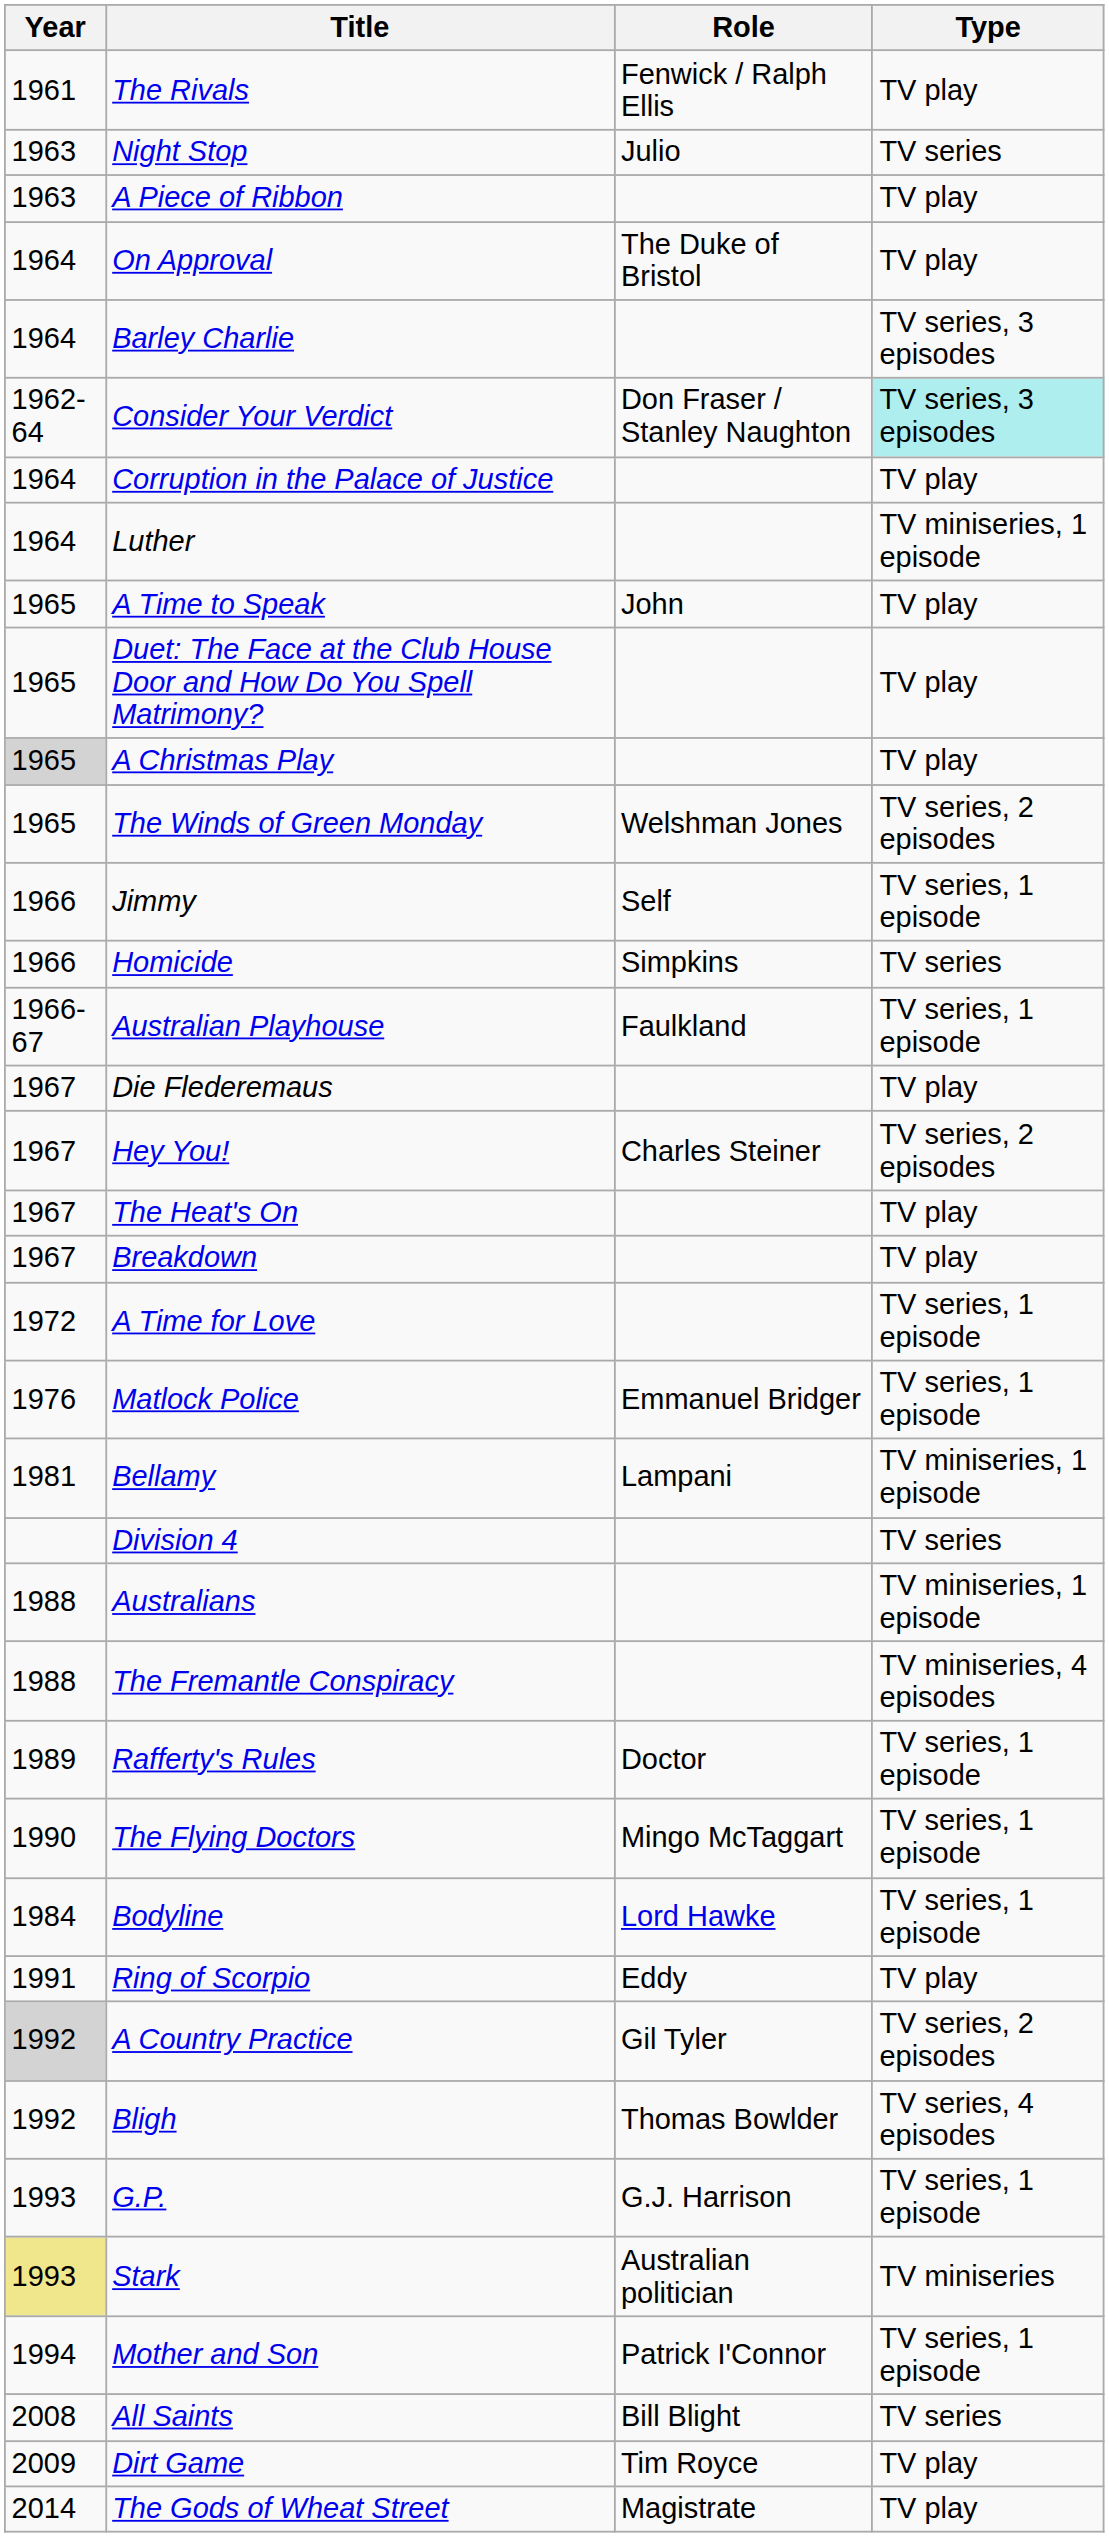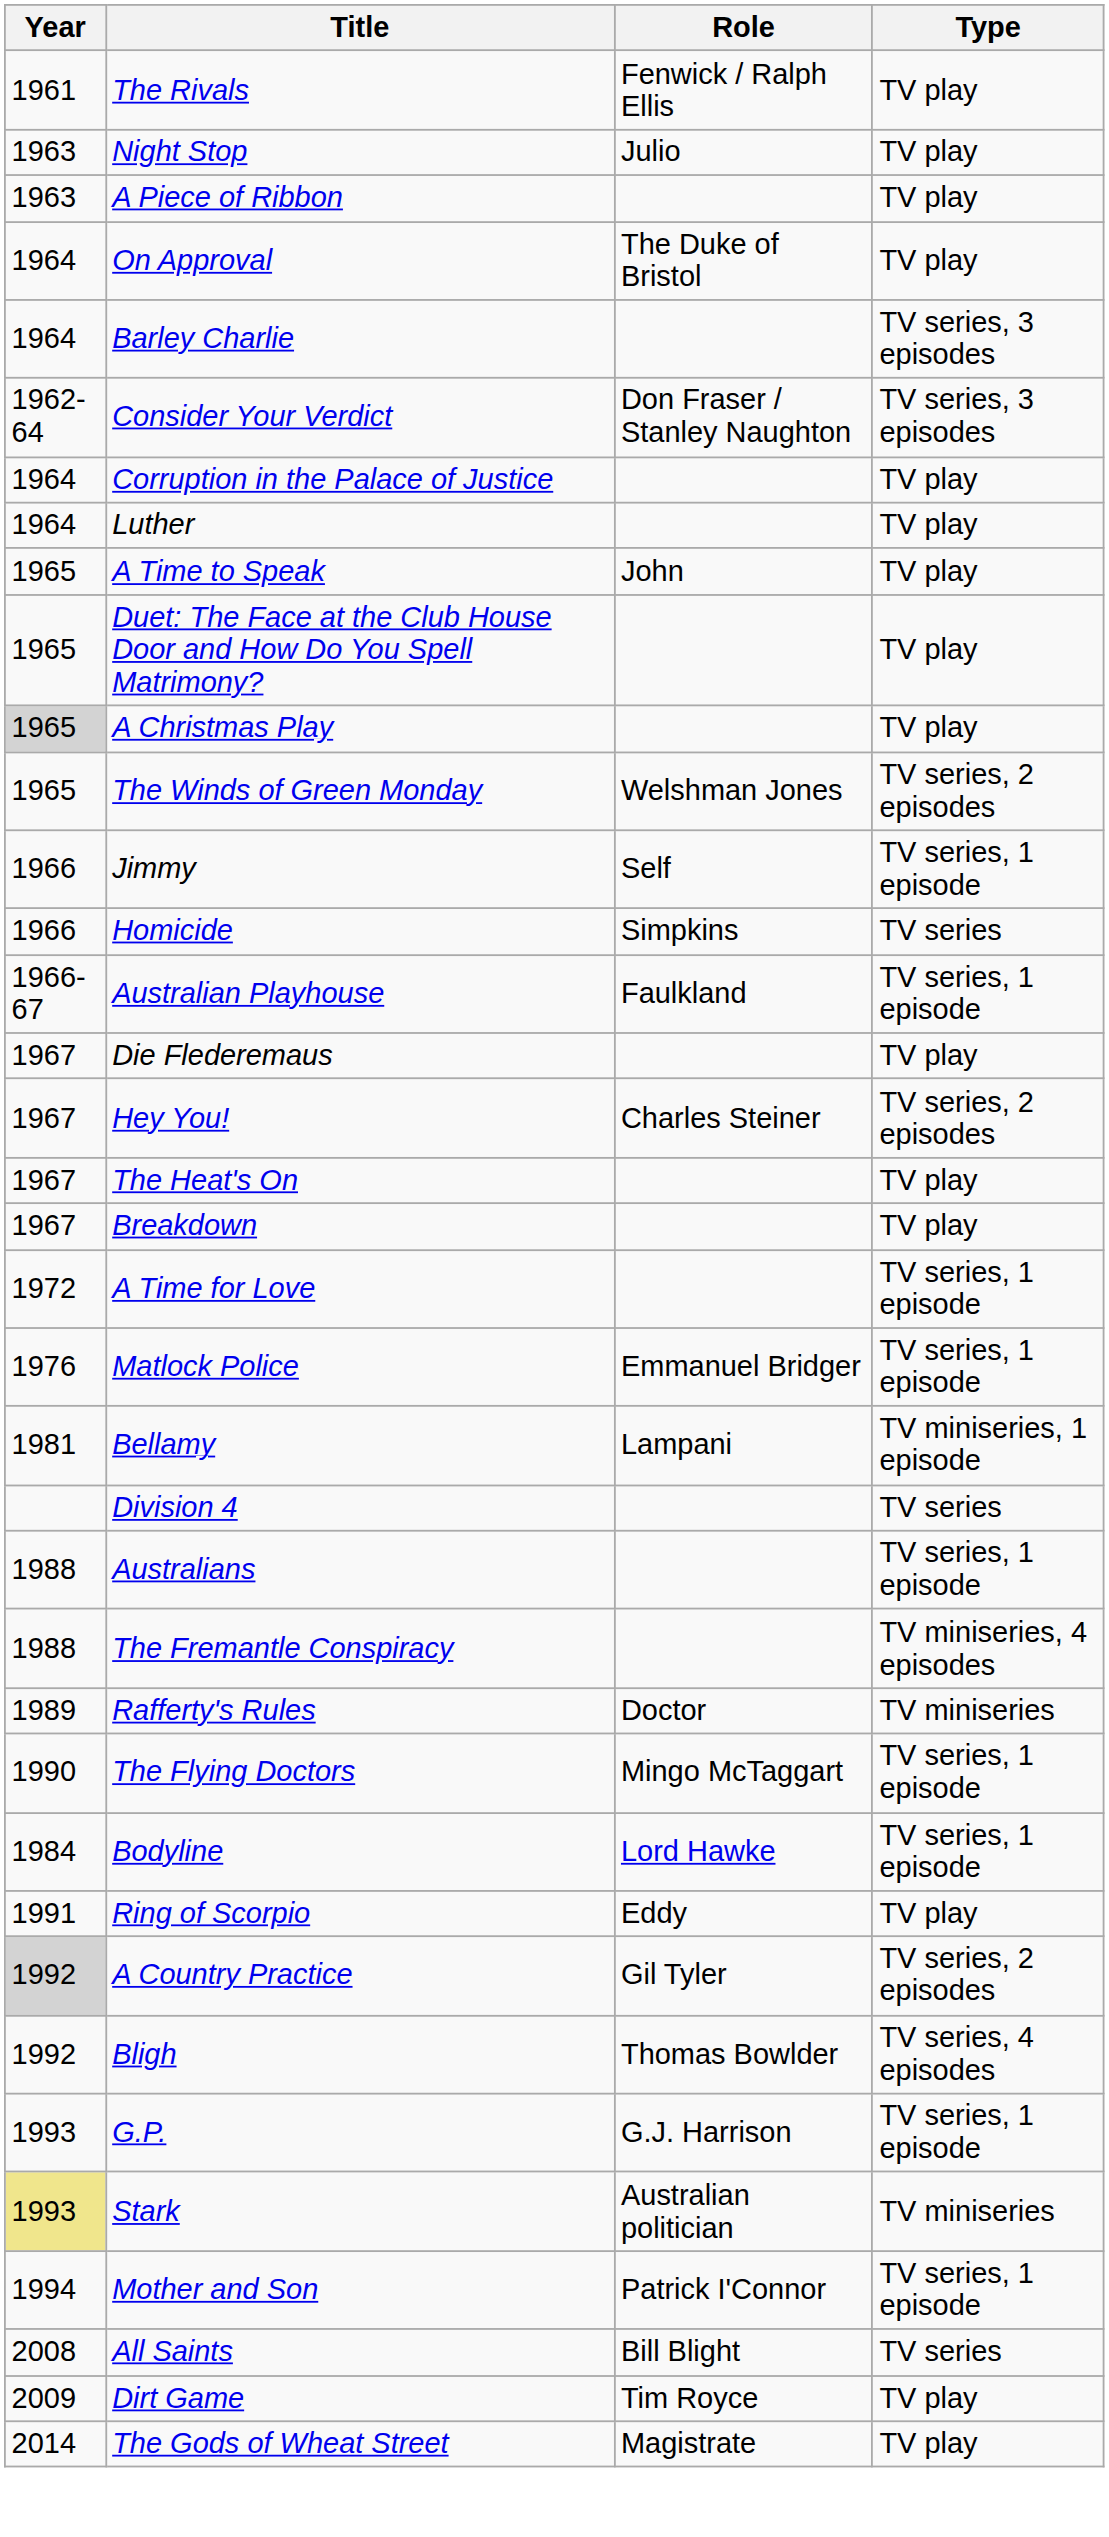 <table class="wikitable">
 <tr>
 <th>Year</th>
 <th>Title</th>
 <th>Role</th>
 <th>Type</th>
 </tr>
 <tr>
 <td>1961</td>
 <td><em><a href='#'>The Rivals</a></em></td>
 <td>Fenwick / Ralph Ellis</td>
 <td>TV play</td>
 </tr>
 <tr>
 <td>1963</td>
 <td><em><a href='#'>Night Stop</a></em></td>
 <td>Julio</td>
-<td>TV series</td>
+<td>TV play</td>
 </tr>
 <tr>
 <td>1963</td>
 <td><em><a href='#'>A Piece of Ribbon</a></em></td>
 <td></td>
 <td>TV play</td>
 </tr>
 <tr>
 <td>1964</td>
 <td><em><a href='#'>On Approval</a></em></td>
 <td>The Duke of Bristol</td>
 <td>TV play</td>
 </tr>
 <tr>
 <td>1964</td>
 <td><em><a href='#'>Barley Charlie</a></em></td>
 <td></td>
 <td>TV series, 3 episodes</td>
 </tr>
 <tr>
 <td>1962-64</td>
 <td><em><a href='#'>Consider Your Verdict</a></em></td>
 <td>Don Fraser / Stanley Naughton</td>
-<td style="background: paleturquoise;">TV series, 3 episodes</td>
+<td>TV series, 3 episodes</td>
 </tr>
 <tr>
 <td>1964</td>
 <td><em><a href='#'>Corruption in the Palace of Justice</a></em></td>
 <td></td>
 <td>TV play</td>
 </tr>
 <tr>
 <td>1964</td>
 <td><em>Luther</em></td>
 <td></td>
-<td>TV miniseries, 1 episode</td>
+<td>TV play</td>
 </tr>
 <tr>
 <td>1965</td>
 <td><em><a href='#'>A Time to Speak</a></em></td>
 <td>John</td>
 <td>TV play</td>
 </tr>
 <tr>
 <td>1965</td>
 <td><em><a href='#'>Duet: The Face at the Club House Door and How Do You Spell Matrimony?</a></em></td>
 <td></td>
 <td>TV play</td>
 </tr>
 <tr>
 <td style="background: lightgrey;">1965</td>
 <td><em><a href='#'>A Christmas Play</a></em></td>
 <td></td>
 <td>TV play</td>
 </tr>
 <tr>
 <td>1965</td>
 <td><em><a href='#'>The Winds of Green Monday</a></em></td>
 <td>Welshman Jones</td>
 <td>TV series, 2 episodes</td>
 </tr>
 <tr>
 <td>1966</td>
 <td><em>Jimmy</em></td>
 <td>Self</td>
 <td>TV series, 1 episode</td>
 </tr>
 <tr>
 <td>1966</td>
 <td><em><a href='#'>Homicide</a></em></td>
 <td>Simpkins</td>
 <td>TV series</td>
 </tr>
 <tr>
 <td>1966-67</td>
 <td><em><a href='#'>Australian Playhouse</a></em></td>
 <td>Faulkland</td>
 <td>TV series, 1 episode</td>
 </tr>
 <tr>
 <td>1967</td>
 <td><em>Die Flederemaus</em></td>
 <td></td>
 <td>TV play</td>
 </tr>
 <tr>
 <td>1967</td>
 <td><em><a href='#'>Hey You!</a></em></td>
 <td>Charles Steiner</td>
 <td>TV series, 2 episodes</td>
 </tr>
 <tr>
 <td>1967</td>
 <td><em><a href='#'>The Heat's On</a></em></td>
 <td></td>
 <td>TV play</td>
 </tr>
 <tr>
 <td>1967</td>
 <td><em><a href='#'>Breakdown</a></em></td>
 <td></td>
 <td>TV play</td>
 </tr>
 <tr>
 <td>1972</td>
 <td><em><a href='#'>A Time for Love</a></em></td>
 <td></td>
 <td>TV series, 1 episode</td>
 </tr>
 <tr>
 <td>1976</td>
 <td><em><a href='#'>Matlock Police</a></em></td>
 <td>Emmanuel Bridger</td>
 <td>TV series, 1 episode</td>
 </tr>
 <tr>
 <td>1981</td>
 <td><em><a href='#'>Bellamy</a></em></td>
 <td>Lampani</td>
 <td>TV miniseries, 1 episode</td>
 </tr>
 <tr>
 <td></td>
 <td><em><a href='#'>Division 4</a></em></td>
 <td></td>
 <td>TV series</td>
 </tr>
 <tr>
 <td>1988</td>
 <td><em><a href='#'>Australians</a></em></td>
 <td></td>
-<td>TV miniseries, 1 episode</td>
+<td>TV series, 1 episode</td>
 </tr>
 <tr>
 <td>1988</td>
 <td><em><a href='#'>The Fremantle Conspiracy</a></em></td>
 <td></td>
 <td>TV miniseries, 4 episodes</td>
 </tr>
 <tr>
 <td>1989</td>
 <td><em><a href='#'>Rafferty's Rules</a></em></td>
 <td>Doctor</td>
-<td>TV series, 1 episode</td>
+<td>TV miniseries</td>
 </tr>
 <tr>
 <td>1990</td>
 <td><em><a href='#'>The Flying Doctors</a></em></td>
 <td>Mingo McTaggart</td>
 <td>TV series, 1 episode</td>
 </tr>
 <tr>
 <td>1984</td>
 <td><em><a href='#'>Bodyline</a></em></td>
 <td><a href='#'>Lord Hawke</a></td>
 <td>TV series, 1 episode</td>
 </tr>
 <tr>
 <td>1991</td>
 <td><em><a href='#'>Ring of Scorpio</a></em></td>
 <td>Eddy</td>
 <td>TV play</td>
 </tr>
 <tr>
 <td style="background: lightgrey;">1992</td>
 <td><em><a href='#'>A Country Practice</a></em></td>
 <td>Gil Tyler</td>
 <td>TV series, 2 episodes</td>
 </tr>
 <tr>
 <td>1992</td>
 <td><em><a href='#'>Bligh</a></em></td>
 <td>Thomas Bowlder</td>
 <td>TV series, 4 episodes</td>
 </tr>
 <tr>
 <td>1993</td>
 <td><em><a href='#'>G.P.</a></em></td>
 <td>G.J. Harrison</td>
 <td>TV series, 1 episode</td>
 </tr>
 <tr>
 <td style="background: khaki;">1993</td>
 <td><em><a href='#'>Stark</a></em></td>
 <td>Australian politician</td>
 <td>TV miniseries</td>
 </tr>
 <tr>
 <td>1994</td>
 <td><em><a href='#'>Mother and Son</a></em></td>
 <td>Patrick I'Connor</td>
 <td>TV series, 1  episode</td>
 </tr>
 <tr>
 <td>2008</td>
 <td><em><a href='#'>All Saints</a></em></td>
 <td>Bill Blight</td>
 <td>TV series</td>
 </tr>
 <tr>
 <td>2009</td>
 <td><em><a href='#'>Dirt Game</a></em></td>
 <td>Tim Royce</td>
 <td>TV play</td>
 </tr>
 <tr>
 <td>2014</td>
 <td><em><a href='#'>The Gods of Wheat Street</a></em></td>
 <td>Magistrate</td>
 <td>TV play</td>
 </tr>
 </table>
